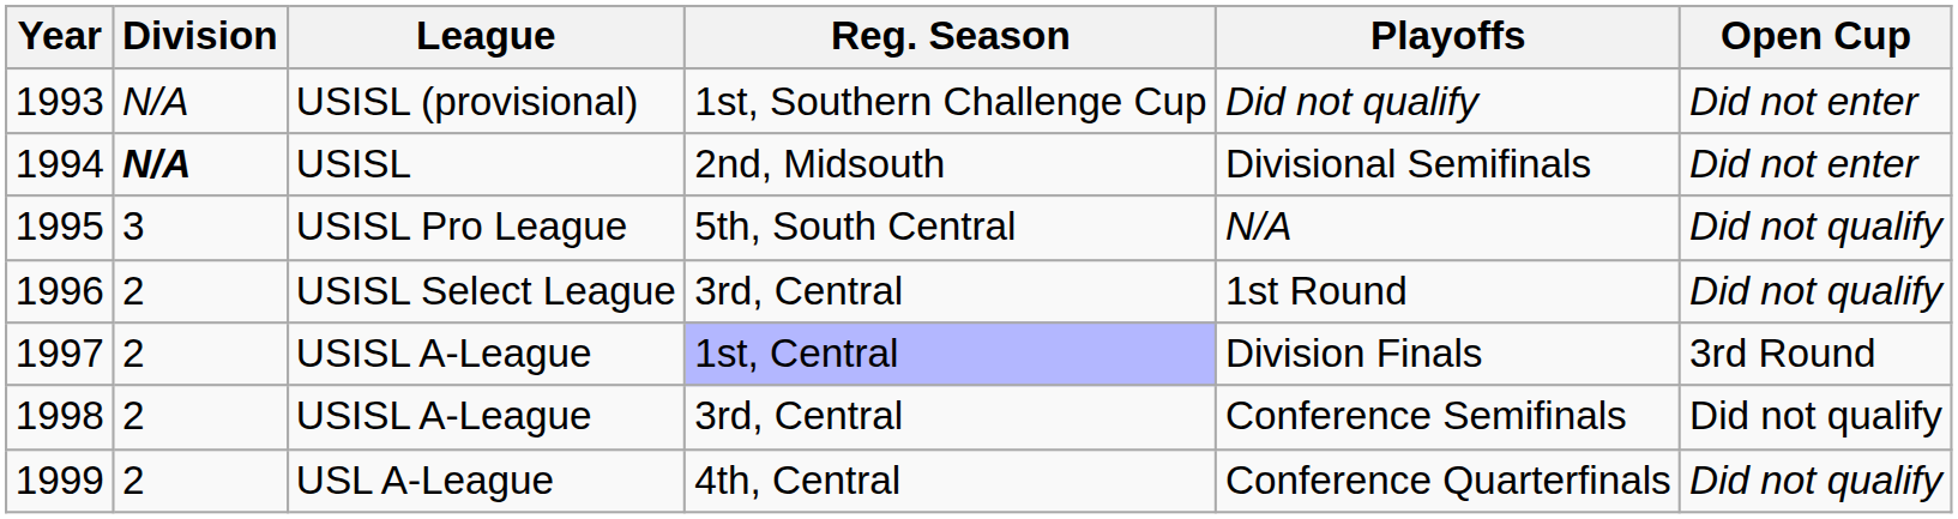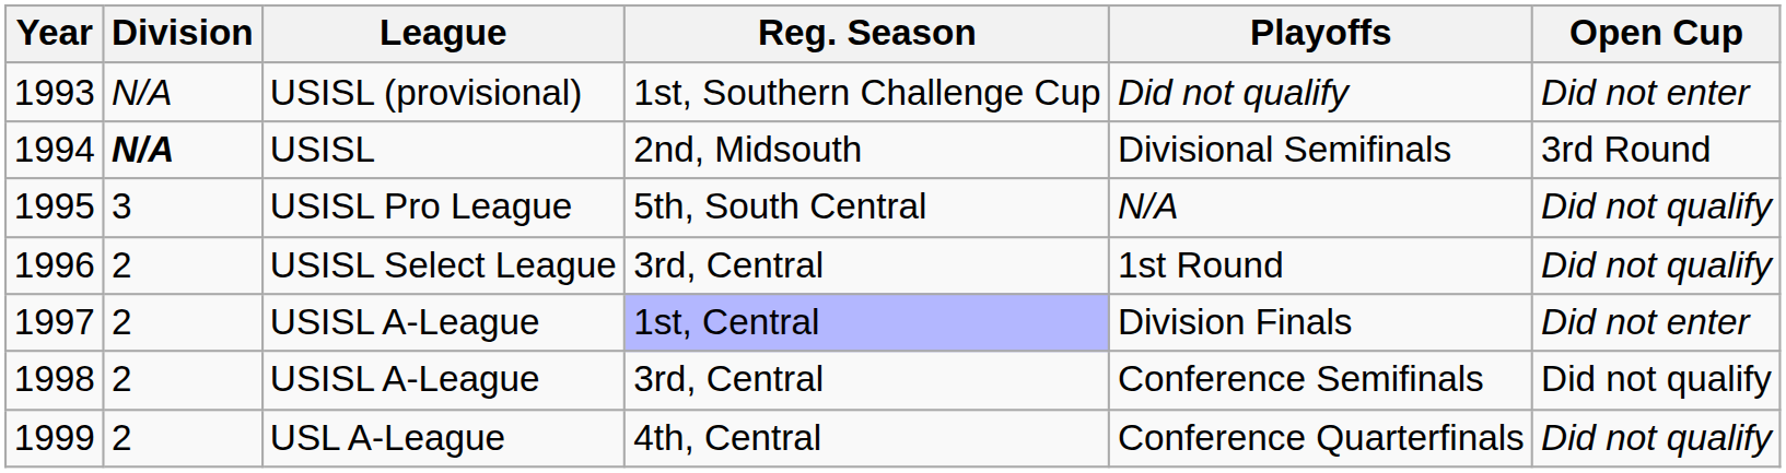 <table class="wikitable">
 <tr>
 <th>Year</th>
 <th>Division</th>
 <th>League</th>
 <th>Reg. Season</th>
 <th>Playoffs</th>
 <th>Open Cup</th>
 </tr>
 <tr>
 <td>1993</td>
 <td><em>N/A</em></td>
 <td>USISL (provisional)</td>
 <td>1st, Southern Challenge Cup</td>
 <td><em>Did not qualify</em></td>
 <td><em>Did not enter</em></td>
 </tr>
 <tr>
 <td>1994</td>
 <td><strong><em>N/A</em></strong></td>
 <td>USISL</td>
 <td>2nd, Midsouth</td>
 <td>Divisional Semifinals</td>
-<td><em>Did not enter</em></td>
+<td>3rd Round</td>
 </tr>
 <tr>
 <td>1995</td>
 <td>3</td>
 <td>USISL Pro League</td>
 <td>5th, South Central</td>
 <td><em>N/A</em></td>
 <td><em>Did not qualify</em></td>
 </tr>
 <tr>
 <td>1996</td>
 <td>2</td>
 <td>USISL Select League</td>
 <td>3rd, Central</td>
 <td>1st Round</td>
 <td><em>Did not qualify</em></td>
 </tr>
 <tr>
 <td>1997</td>
 <td>2</td>
 <td>USISL A-League</td>
 <td style="background:#b3b7ff;">1st, Central</td>
 <td>Division Finals</td>
-<td>3rd Round</td>
+<td><em>Did not enter</em></td>
 </tr>
 <tr>
 <td>1998</td>
 <td>2</td>
 <td>USISL A-League</td>
 <td>3rd, Central</td>
 <td>Conference Semifinals</td>
 <td>Did not qualify</td>
 </tr>
 <tr>
 <td>1999</td>
 <td>2</td>
 <td>USL A-League</td>
 <td>4th, Central</td>
 <td>Conference Quarterfinals</td>
 <td><em>Did not qualify</em></td>
 </tr>
 </table>
